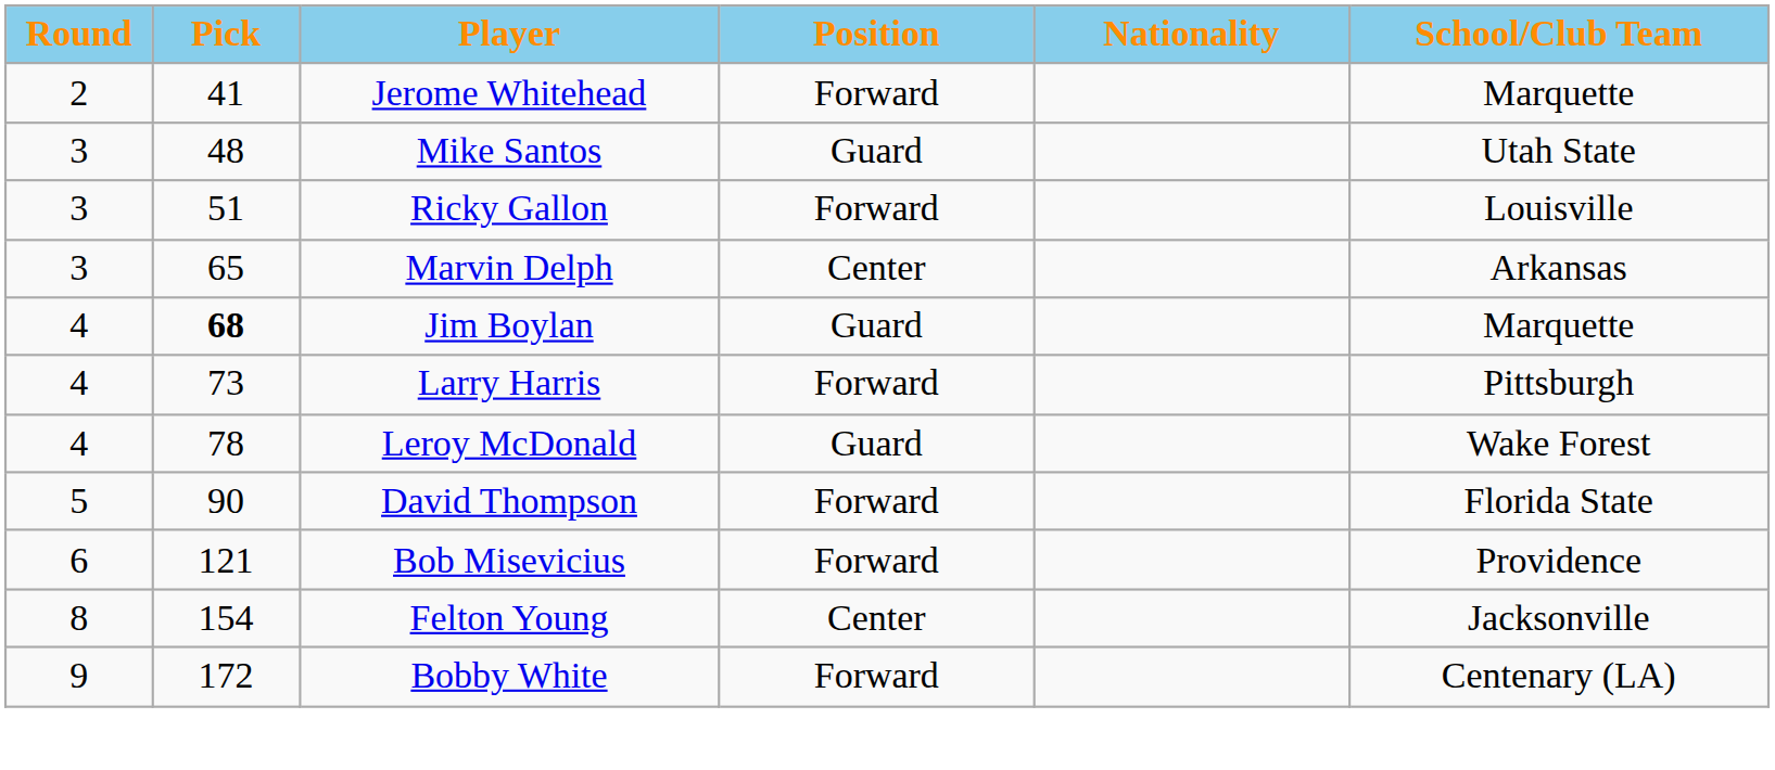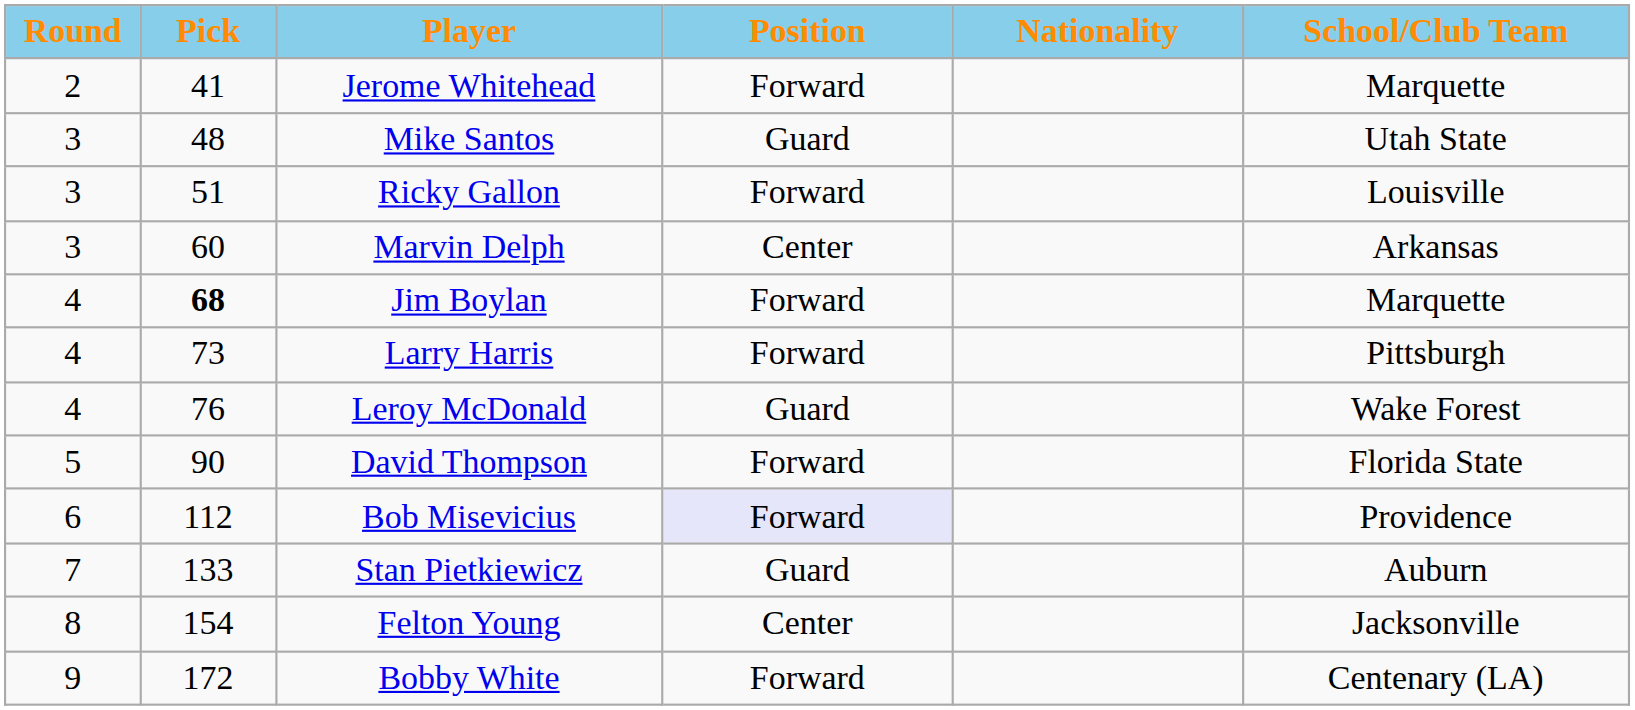 <table class="wikitable sortable sortable">
 <tr>
 <th style="background-color: #87CEEB;  color: #FF8C00" width="7%">Round</th>
 <th style="background-color: #87CEEB;  color: #FF8C00" width="7%">Pick</th>
 <th style="background-color: #87CEEB;  color: #FF8C00" width="20%">Player</th>
 <th style="background-color: #87CEEB;  color: #FF8C00" width="15%">Position</th>
 <th style="background-color: #87CEEB;  color: #FF8C00" width="15%">Nationality</th>
 <th style="background-color: #87CEEB;  color: #FF8C00" width="20%">School/Club Team</th>
 </tr>
 <tr style="text-align: center">
 <td>2</td>
 <td>41</td>
 <td><a href='#'>Jerome Whitehead</a></td>
 <td>Forward</td>
 <td></td>
 <td>Marquette</td>
 </tr>
 <tr style="text-align: center">
 <td>3</td>
 <td>48</td>
 <td><a href='#'>Mike Santos</a></td>
 <td>Guard</td>
 <td></td>
 <td>Utah State</td>
 </tr>
 <tr style="text-align: center">
 <td>3</td>
 <td>51</td>
 <td><a href='#'>Ricky Gallon</a></td>
 <td>Forward</td>
 <td></td>
 <td>Louisville</td>
 </tr>
 <tr style="text-align: center">
 <td>3</td>
-<td>65</td>
+<td>60</td>
 <td><a href='#'>Marvin Delph</a></td>
 <td>Center</td>
 <td></td>
 <td>Arkansas</td>
 </tr>
 <tr style="text-align: center">
 <td>4</td>
 <td><strong>68</strong></td>
 <td><a href='#'>Jim Boylan</a></td>
-<td>Guard</td>
+<td>Forward</td>
 <td></td>
 <td>Marquette</td>
 </tr>
 <tr style="text-align: center">
 <td>4</td>
 <td>73</td>
 <td><a href='#'>Larry Harris</a></td>
 <td>Forward</td>
 <td></td>
 <td>Pittsburgh</td>
 </tr>
 <tr style="text-align: center">
 <td>4</td>
-<td>78</td>
+<td>76</td>
 <td><a href='#'>Leroy McDonald</a></td>
 <td>Guard</td>
 <td></td>
 <td>Wake Forest</td>
 </tr>
 <tr style="text-align: center">
 <td>5</td>
 <td>90</td>
 <td><a href='#'>David Thompson</a></td>
 <td>Forward</td>
 <td></td>
 <td>Florida State</td>
 </tr>
 <tr style="text-align: center">
 <td>6</td>
-<td>121</td>
+<td>112</td>
 <td><a href='#'>Bob Misevicius</a></td>
-<td>Forward</td>
+<td style="background: lavender;">Forward</td>
 <td></td>
 <td>Providence</td>
+</tr>
+<tr style="text-align: center">
+<td>7</td>
+<td>133</td>
+<td><a href='#'>Stan Pietkiewicz</a></td>
+<td>Guard</td>
+<td></td>
+<td>Auburn</td>
 </tr>
 <tr style="text-align: center">
 <td>8</td>
 <td>154</td>
 <td><a href='#'>Felton Young</a></td>
 <td>Center</td>
 <td></td>
 <td>Jacksonville</td>
 </tr>
 <tr style="text-align: center">
 <td>9</td>
 <td>172</td>
 <td><a href='#'>Bobby White</a></td>
 <td>Forward</td>
 <td></td>
 <td>Centenary (LA)</td>
 </tr>
 </table>
